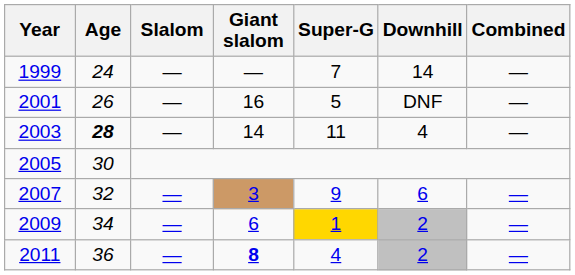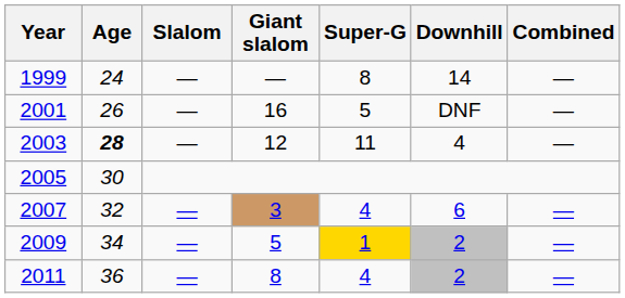 <table class=wikitable style="text-align:center">
 <tr>
 <th>  Year  </th>
 <th> Age </th>
 <th> Slalom </th>
 <th> Giant <br> slalom </th>
 <th>Super-G</th>
 <th>Downhill</th>
 <th>Combined</th>
 </tr>
 <tr>
 <td><a href='#'>1999</a></td>
 <td><em>24</em></td>
 <td>—</td>
 <td>—</td>
-<td>7</td>
+<td>8</td>
 <td>14</td>
 <td>—</td>
 </tr>
 <tr>
 <td><a href='#'>2001</a></td>
 <td><em>26</em></td>
 <td>—</td>
 <td>16</td>
 <td>5</td>
 <td>DNF</td>
 <td>—</td>
 </tr>
 <tr>
 <td><a href='#'>2003</a></td>
 <td><strong><em>28</em></strong></td>
 <td>—</td>
-<td>14</td>
+<td>12</td>
 <td>11</td>
 <td>4</td>
 <td>—</td>
 </tr>
 <tr>
 <td><a href='#'>2005</a></td>
 <td><em>30</em></td>
 <td colspan=5></td>
 </tr>
 <tr>
 <td><a href='#'>2007</a></td>
 <td><em>32</em></td>
 <td><a href='#'>—</a></td>
 <td style="background:#cc9966;"><a href='#'>3</a></td>
-<td><a href='#'>9</a></td>
+<td><a href='#'>4</a></td>
 <td><a href='#'>6</a></td>
 <td><a href='#'>—</a></td>
 </tr>
 <tr>
 <td><a href='#'>2009</a></td>
 <td><em>34</em></td>
 <td><a href='#'>—</a></td>
-<td><a href='#'>6</a></td>
+<td><a href='#'>5</a></td>
 <td style="background:gold;"><a href='#'>1</a></td>
 <td style="background:silver;"><a href='#'>2</a></td>
 <td><a href='#'>—</a></td>
 </tr>
 <tr>
 <td><a href='#'>2011</a></td>
 <td><em>36</em></td>
 <td><a href='#'>—</a></td>
-<td><strong><a href='#'>8</a></strong></td>
+<td><a href='#'>8</a></td>
 <td><a href='#'>4</a></td>
 <td style="background:silver;"><a href='#'>2</a></td>
 <td><a href='#'>—</a></td>
 </tr>
 </table>
